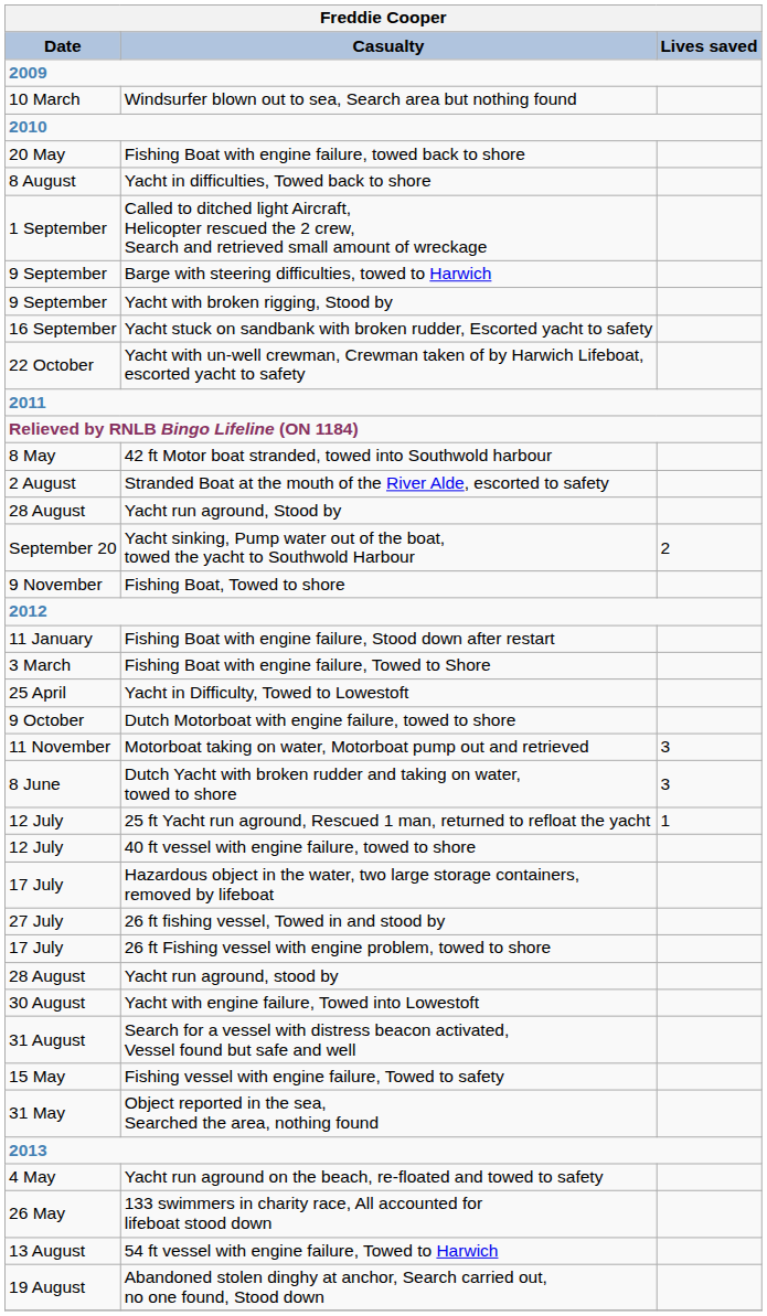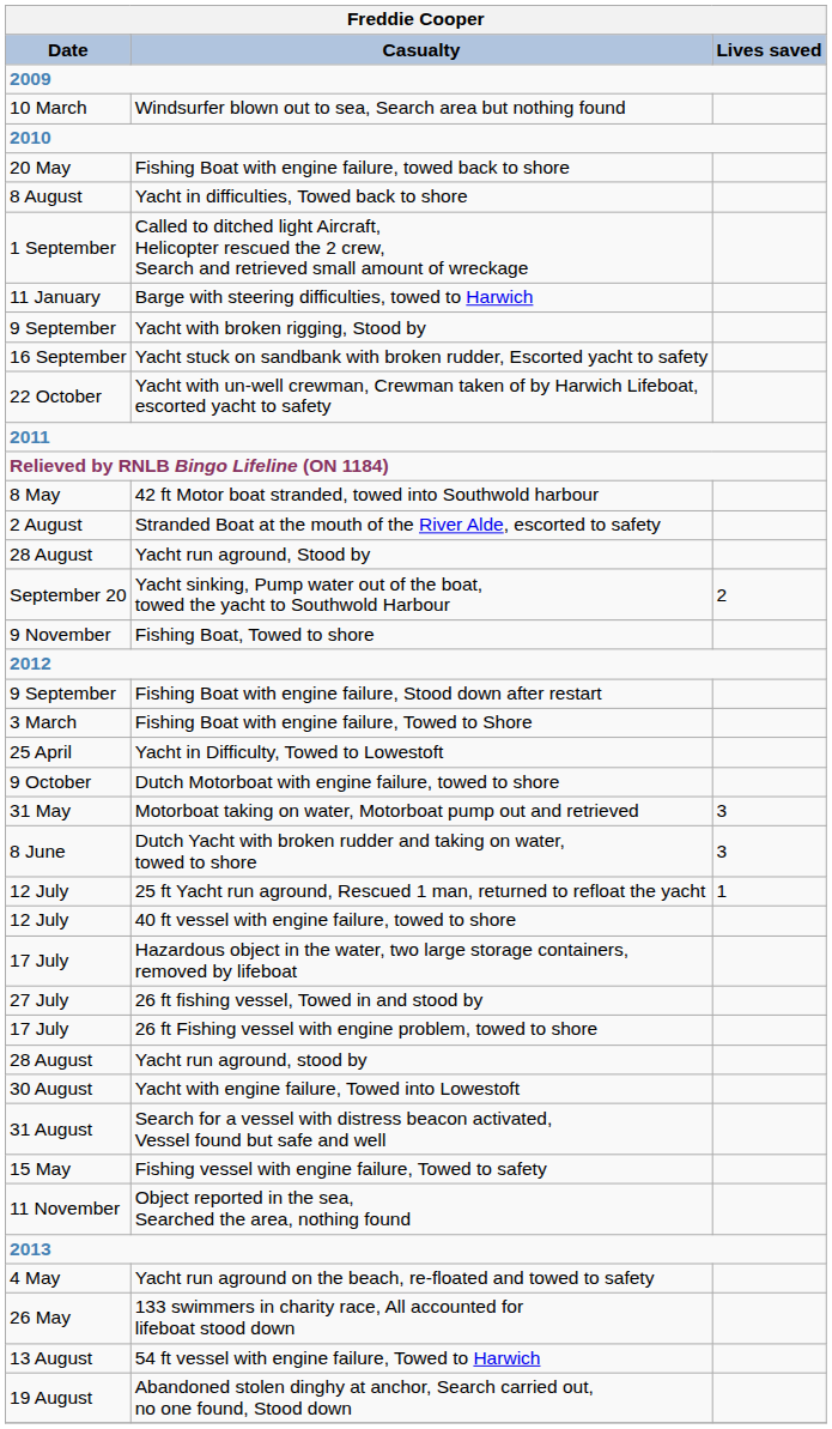 <table class="wikitable">
 <tr>
 <th colspan="3">Freddie Cooper<br></th>
 </tr>
 <tr>
 <th style="text-align: center; background: LightSteelBlue">Date</th>
 <th style="text-align: center; background: LightSteelBlue">Casualty</th>
 <th style="text-align: center; background: LightSteelBlue">Lives saved</th>
 </tr>
 <tr>
 <td colspan="3" style="color:steelblue"><strong>2009</strong></td>
 </tr>
 <tr>
 <td>10 March</td>
 <td>Windsurfer blown out to sea, Search area but nothing found</td>
 <td></td>
 </tr>
 <tr>
 <td colspan="3" style="color:steelblue"><strong>2010</strong></td>
 </tr>
 <tr>
 <td>20 May</td>
 <td>Fishing Boat with engine failure, towed back to shore</td>
 <td></td>
 </tr>
 <tr>
 <td>8 August</td>
 <td>Yacht in difficulties, Towed back to shore</td>
 <td></td>
 </tr>
 <tr>
 <td>1 September</td>
 <td>Called to ditched light Aircraft, <br>Helicopter rescued the 2 crew, <br>Search and retrieved small amount of wreckage</td>
 <td></td>
 </tr>
 <tr>
-<td>9 September</td>
+<td>11 January</td>
 <td>Barge with steering difficulties, towed to <a href='#'>Harwich</a></td>
 <td></td>
 </tr>
 <tr>
 <td>9 September</td>
 <td>Yacht with broken rigging, Stood by</td>
 <td></td>
 </tr>
 <tr>
 <td>16 September</td>
 <td>Yacht stuck on sandbank with broken rudder, Escorted yacht to safety</td>
 <td></td>
 </tr>
 <tr>
 <td>22 October</td>
 <td>Yacht with un-well crewman, Crewman taken of by Harwich Lifeboat, <br>escorted yacht to safety</td>
 <td></td>
 </tr>
 <tr>
 <td colspan="3" style="color:steelblue"><strong>2011</strong></td>
 </tr>
 <tr>
 <td colspan="3" style="color:#873260"><strong>Relieved by RNLB <em>Bingo Lifeline</em> (ON 1184)</strong></td>
 </tr>
 <tr>
 <td>8 May</td>
 <td>42 ft Motor boat stranded, towed into Southwold harbour</td>
 <td></td>
 </tr>
 <tr>
 <td>2 August</td>
 <td>Stranded Boat at the mouth of the <a href='#'>River Alde</a>, escorted to safety</td>
 <td></td>
 </tr>
 <tr>
 <td>28 August</td>
 <td>Yacht run aground, Stood by</td>
 <td></td>
 </tr>
 <tr>
 <td>September 20</td>
 <td>Yacht sinking, Pump water out of the boat,<br> towed the yacht to Southwold Harbour</td>
 <td>2</td>
 </tr>
 <tr>
 <td>9 November</td>
 <td>Fishing Boat, Towed to shore</td>
 <td></td>
 </tr>
 <tr>
 <td colspan="3" style="color:steelblue"><strong>2012</strong></td>
 </tr>
 <tr>
-<td>11 January</td>
+<td>9 September</td>
 <td>Fishing Boat with engine failure, Stood down after restart</td>
 <td></td>
 </tr>
 <tr>
 <td>3 March</td>
 <td>Fishing Boat with engine failure, Towed to Shore</td>
 <td></td>
 </tr>
 <tr>
 <td>25 April</td>
 <td>Yacht in Difficulty, Towed to Lowestoft</td>
 <td></td>
 </tr>
 <tr>
 <td>9 October</td>
 <td>Dutch Motorboat with engine failure, towed to shore</td>
 <td></td>
 </tr>
 <tr>
-<td>11 November</td>
+<td>31 May</td>
 <td>Motorboat taking on water, Motorboat pump out and retrieved</td>
 <td>3</td>
 </tr>
 <tr>
 <td>8 June</td>
 <td>Dutch Yacht with broken rudder and taking on water,<br> towed to shore</td>
 <td>3</td>
 </tr>
 <tr>
 <td>12 July</td>
 <td>25 ft Yacht run aground, Rescued 1 man, returned to refloat the yacht</td>
 <td>1</td>
 </tr>
 <tr>
 <td>12 July</td>
 <td>40 ft vessel with engine failure, towed to shore</td>
 <td></td>
 </tr>
 <tr>
 <td>17 July</td>
 <td>Hazardous object in the water, two large storage containers,<br>removed by lifeboat</td>
 <td></td>
 </tr>
 <tr>
 <td>27 July</td>
 <td>26 ft fishing vessel, Towed in and stood by</td>
 <td></td>
 </tr>
 <tr>
 <td>17 July</td>
 <td>26 ft Fishing vessel with engine problem, towed to shore</td>
 <td></td>
 </tr>
 <tr>
 <td>28 August</td>
 <td>Yacht run aground, stood by</td>
 <td></td>
 </tr>
 <tr>
 <td>30 August</td>
 <td>Yacht with engine failure, Towed into Lowestoft</td>
 <td></td>
 </tr>
 <tr>
 <td>31 August</td>
 <td>Search for a vessel with distress beacon activated, <br>Vessel found but safe and well</td>
 <td></td>
 </tr>
 <tr>
 <td>15 May</td>
 <td>Fishing vessel with engine failure, Towed to safety</td>
 <td></td>
 </tr>
 <tr>
-<td>31 May</td>
+<td>11 November</td>
 <td>Object reported in the sea, <br>Searched the area, nothing found</td>
 <td></td>
 </tr>
 <tr>
 <td colspan="3" style="color:steelblue"><strong>2013</strong></td>
 </tr>
 <tr>
 <td>4 May</td>
 <td>Yacht run aground on the beach, re-floated and towed to safety</td>
 <td></td>
 </tr>
 <tr>
 <td>26 May</td>
 <td>133 swimmers in charity race, All accounted for<br> lifeboat stood down</td>
 <td></td>
 </tr>
 <tr>
 <td>13 August</td>
 <td>54 ft vessel with engine failure, Towed to <a href='#'>Harwich</a></td>
 <td></td>
 </tr>
 <tr>
 <td>19 August</td>
 <td>Abandoned stolen dinghy at anchor, Search carried out, <br>no one found, Stood down</td>
 <td></td>
 </tr>
 <tr>
 </tr>
 </table>
